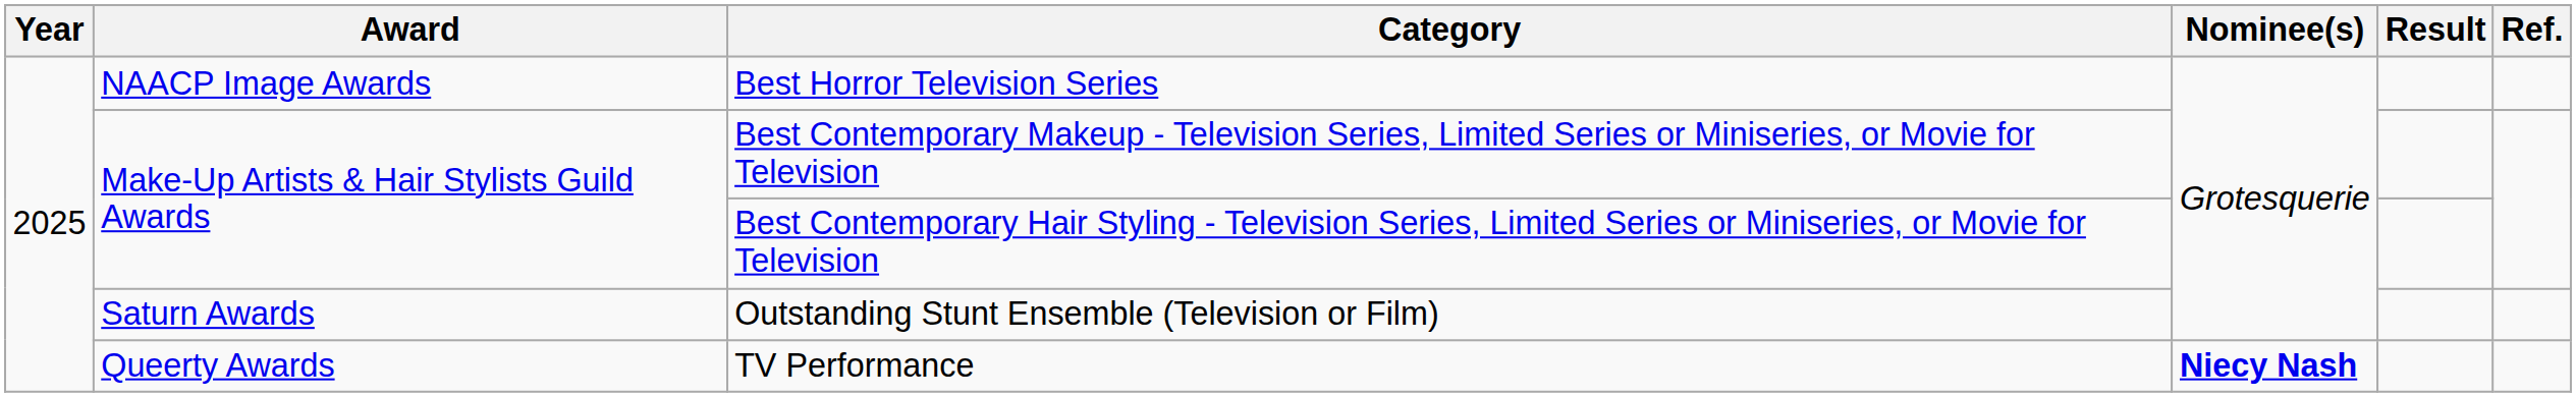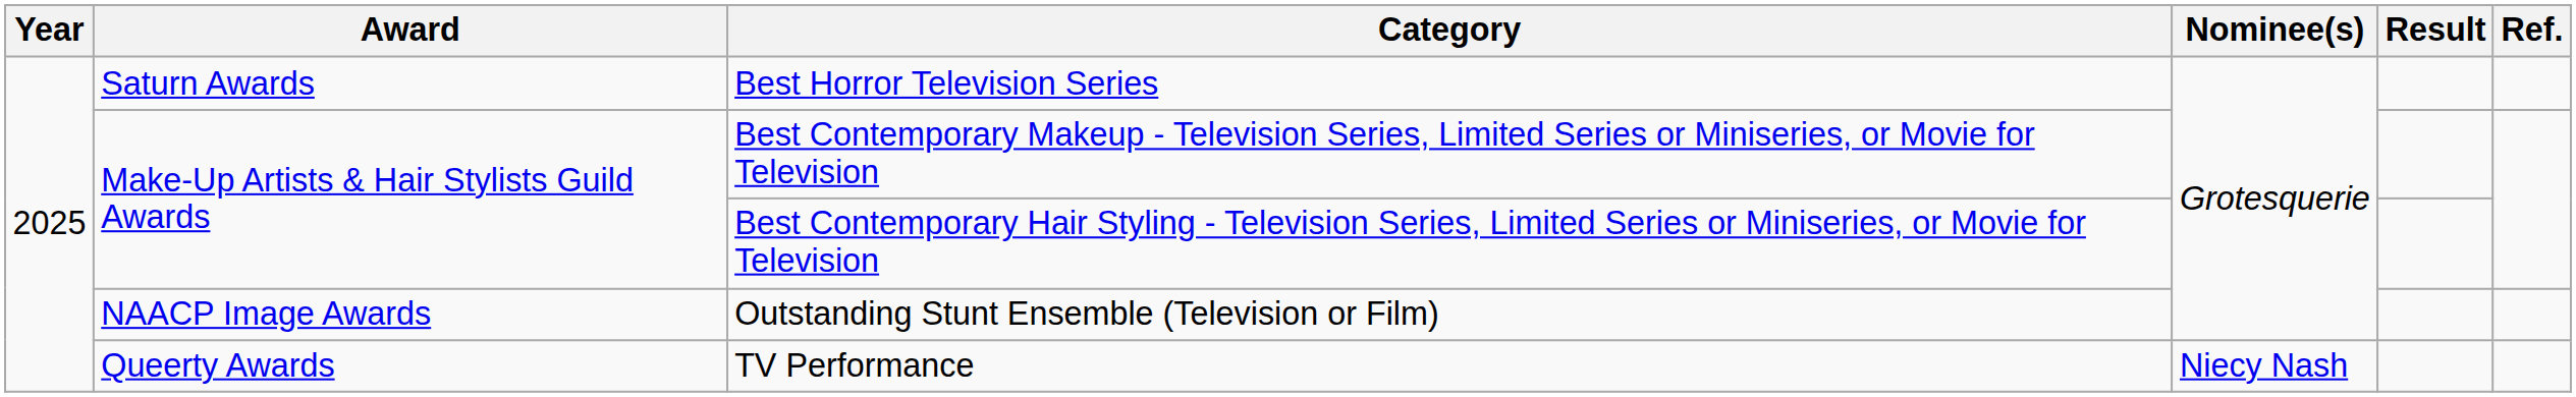 <table class="wikitable">
 <tr>
 <th>Year</th>
 <th>Award</th>
 <th>Category</th>
 <th>Nominee(s)</th>
 <th>Result</th>
 <th>Ref.</th>
 </tr>
 <tr>
 <td rowspan="5">2025</td>
-<td><a href='#'>NAACP Image Awards</a></td>
+<td><a href='#'>Saturn Awards</a></td>
 <td><a href='#'>Best Horror Television Series</a></td>
 <td rowspan="4"><em>Grotesquerie</em></td>
 <td></td>
 <td style="text-align:center;"></td>
 </tr>
 <tr>
 <td rowspan="2"><a href='#'>Make-Up Artists & Hair Stylists Guild Awards</a></td>
 <td><a href='#'>Best Contemporary Makeup - Television Series, Limited Series or Miniseries, or Movie for Television</a></td>
 <td></td>
 <td rowspan="2" style="text-align:center;"></td>
 </tr>
 <tr>
 <td><a href='#'>Best Contemporary Hair Styling - Television Series, Limited Series or Miniseries, or Movie for Television</a></td>
 <td></td>
 </tr>
 <tr>
-<td><a href='#'>Saturn Awards</a></td>
+<td><a href='#'>NAACP Image Awards</a></td>
 <td>Outstanding Stunt Ensemble (Television or Film)</td>
 <td></td>
 <td style="text-align:center;"></td>
 </tr>
 <tr>
 <td><a href='#'>Queerty Awards</a></td>
 <td>TV Performance</td>
-<td><strong><a href='#'>Niecy Nash</a></strong></td>
+<td><a href='#'>Niecy Nash</a></td>
 <td></td>
 <td style="text-align:center;"></td>
 </tr>
 </table>
